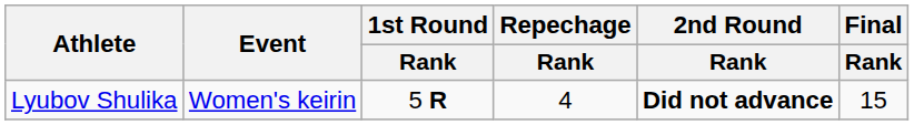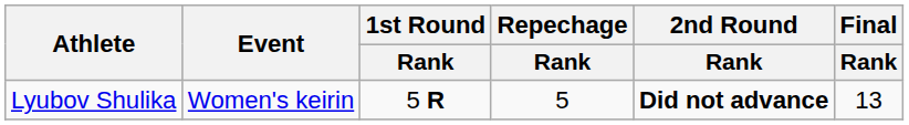 <table class="wikitable" style="font-size:90%">
 <tr>
 <th rowspan="2">Athlete</th>
 <th rowspan="2">Event</th>
 <th>1st Round</th>
 <th>Repechage</th>
 <th>2nd Round</th>
 <th>Final</th>
 </tr>
 <tr style="font-size:95%">
 <th>Rank</th>
 <th>Rank</th>
 <th>Rank</th>
 <th>Rank</th>
 </tr>
 <tr align=center>
 <td align=left><a href='#'>Lyubov Shulika</a></td>
 <td align=left><a href='#'>Women's keirin</a></td>
 <td>5 <strong>R</strong></td>
-<td>4</td>
+<td>5</td>
 <td><strong>Did not advance</strong></td>
-<td>15</td>
+<td>13</td>
 </tr>
 </table>
